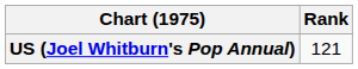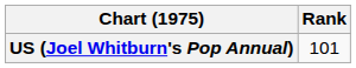 <table class="wikitable plainrowheaders">
 <tr>
 <th scope="col">Chart (1975)</th>
 <th scope="col">Rank</th>
 </tr>
 <tr>
 <th scope="row">US (<a href='#'>Joel Whitburn</a>'s <em>Pop Annual</em>)</th>
-<td style="text-align:center;">121</td>
+<td style="text-align:center;">101</td>
 </tr>
 </table>
